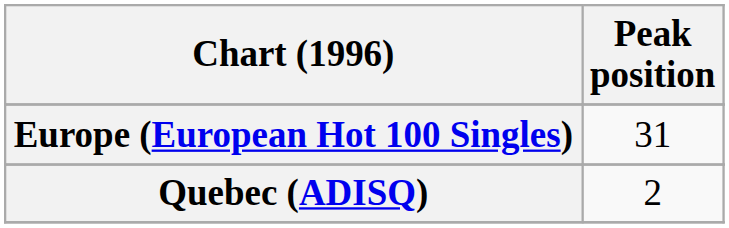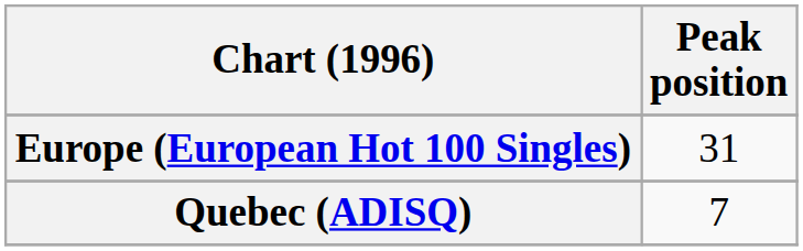 <table class="wikitable sortable plainrowheaders" style="text-align:center">
 <tr>
 <th scope="col">Chart (1996)</th>
 <th scope="col">Peak<br>position</th>
 </tr>
 <tr>
 </tr>
 <tr>
 <th scope="row">Europe (<a href='#'>European Hot 100 Singles</a>)</th>
 <td>31</td>
 </tr>
 <tr>
 </tr>
 <tr>
 <th scope="row">Quebec (<a href='#'>ADISQ</a>)</th>
-<td align="center">2</td>
+<td align="center">7</td>
 </tr>
 <tr>
 </tr>
 </table>
